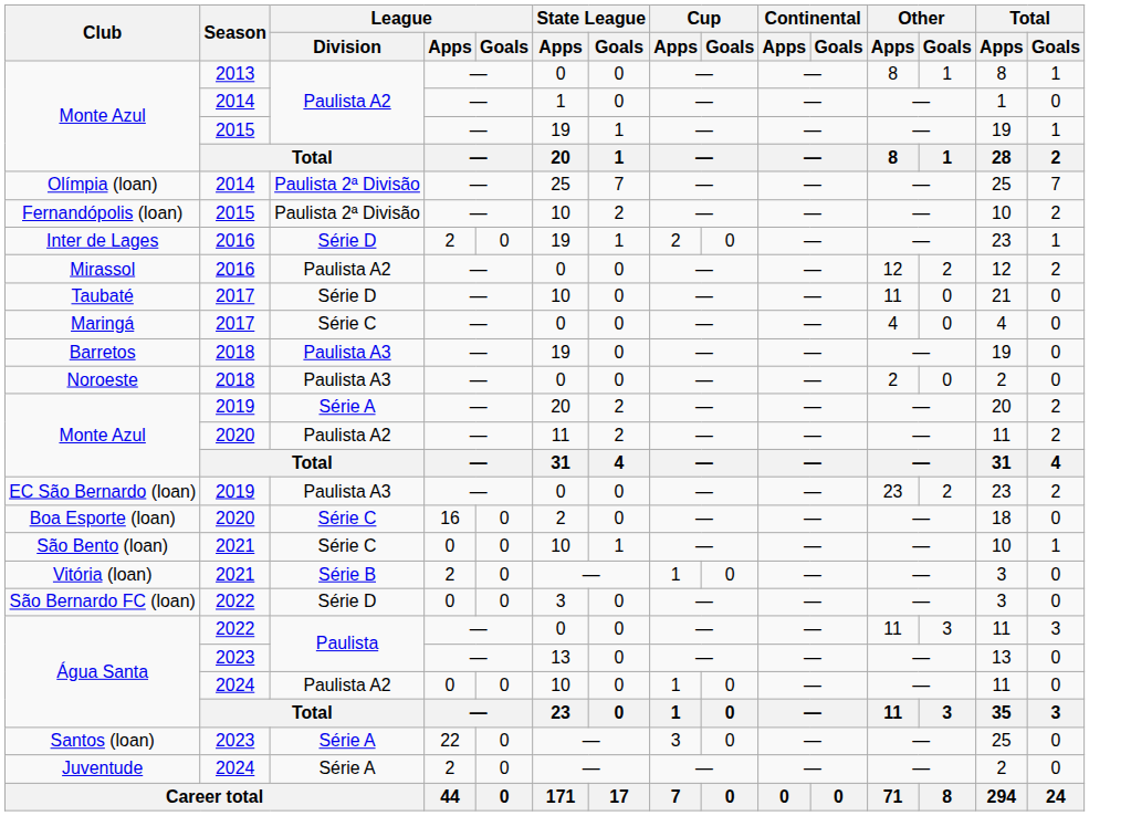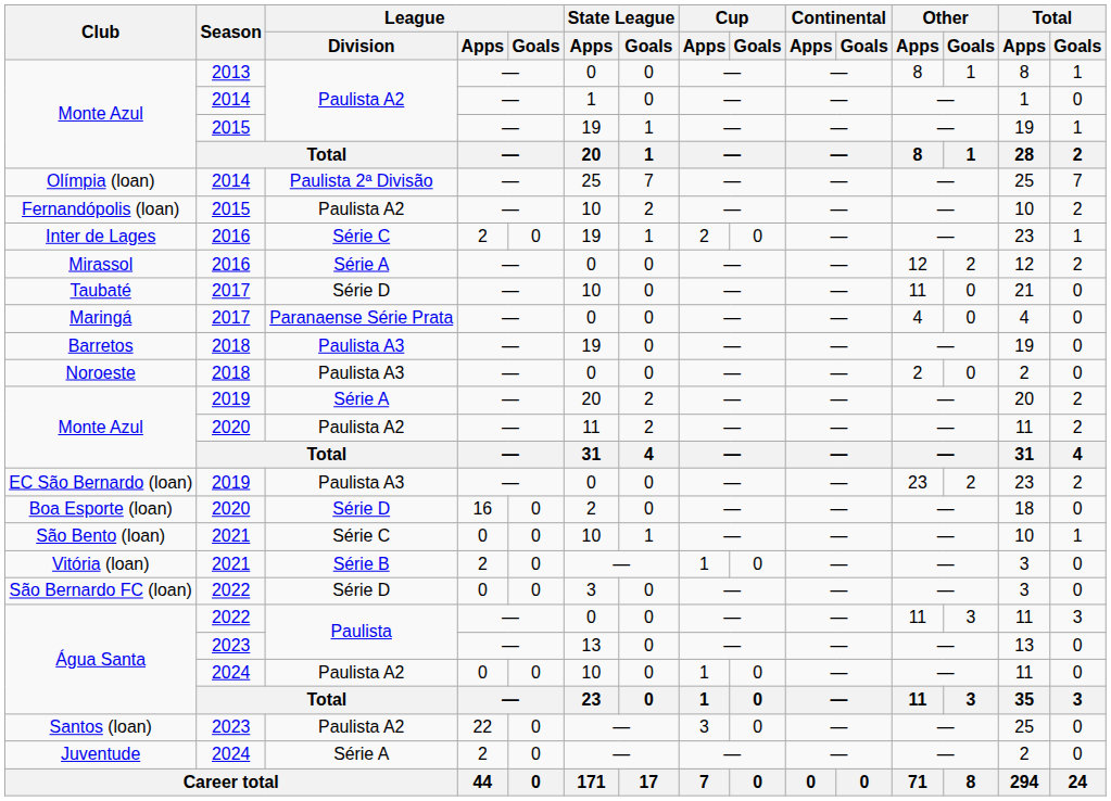 <table class="wikitable" style="text-align: center;">
 <tr>
 <th rowspan="2">Club</th>
 <th rowspan="2">Season</th>
 <th colspan="3">League</th>
 <th colspan="2">State League</th>
 <th colspan="2">Cup</th>
 <th colspan="2">Continental</th>
 <th colspan="2">Other</th>
 <th colspan="2">Total</th>
 </tr>
 <tr>
 <th>Division</th>
 <th>Apps</th>
 <th>Goals</th>
 <th>Apps</th>
 <th>Goals</th>
 <th>Apps</th>
 <th>Goals</th>
 <th>Apps</th>
 <th>Goals</th>
 <th>Apps</th>
 <th>Goals</th>
 <th>Apps</th>
 <th>Goals</th>
 </tr>
 <tr>
 <td rowspan="4" valign="center"><a href='#'>Monte Azul</a></td>
 <td><a href='#'>2013</a></td>
 <td rowspan="3"><a href='#'>Paulista A2</a></td>
 <td colspan="2">—</td>
 <td>0</td>
 <td>0</td>
 <td colspan="2">—</td>
 <td colspan="2">—</td>
 <td>8</td>
 <td>1</td>
 <td>8</td>
 <td>1</td>
 </tr>
 <tr>
 <td><a href='#'>2014</a></td>
 <td colspan="2">—</td>
 <td>1</td>
 <td>0</td>
 <td colspan="2">—</td>
 <td colspan="2">—</td>
 <td colspan="2">—</td>
 <td>1</td>
 <td>0</td>
 </tr>
 <tr>
 <td><a href='#'>2015</a></td>
 <td colspan="2">—</td>
 <td>19</td>
 <td>1</td>
 <td colspan="2">—</td>
 <td colspan="2">—</td>
 <td colspan="2">—</td>
 <td>19</td>
 <td>1</td>
 </tr>
 <tr>
 <th colspan="2">Total</th>
 <th colspan="2">—</th>
 <th>20</th>
 <th>1</th>
 <th colspan="2">—</th>
 <th colspan="2">—</th>
 <th>8</th>
 <th>1</th>
 <th>28</th>
 <th>2</th>
 </tr>
 <tr>
 <td valign="center"><a href='#'>Olímpia</a> (loan)</td>
 <td><a href='#'>2014</a></td>
 <td><a href='#'>Paulista 2ª Divisão</a></td>
 <td colspan="2">—</td>
 <td>25</td>
 <td>7</td>
 <td colspan="2">—</td>
 <td colspan="2">—</td>
 <td colspan="2">—</td>
 <td>25</td>
 <td>7</td>
 </tr>
 <tr>
 <td valign="center"><a href='#'>Fernandópolis</a> (loan)</td>
 <td><a href='#'>2015</a></td>
-<td>Paulista 2ª Divisão</td>
+<td>Paulista A2</td>
 <td colspan="2">—</td>
 <td>10</td>
 <td>2</td>
 <td colspan="2">—</td>
 <td colspan="2">—</td>
 <td colspan="2">—</td>
 <td>10</td>
 <td>2</td>
 </tr>
 <tr>
 <td valign="center"><a href='#'>Inter de Lages</a></td>
 <td><a href='#'>2016</a></td>
-<td><a href='#'>Série D</a></td>
+<td><a href='#'>Série C</a></td>
 <td>2</td>
 <td>0</td>
 <td>19</td>
 <td>1</td>
 <td>2</td>
 <td>0</td>
 <td colspan="2">—</td>
 <td colspan="2">—</td>
 <td>23</td>
 <td>1</td>
 </tr>
 <tr>
 <td valign="center"><a href='#'>Mirassol</a></td>
 <td><a href='#'>2016</a></td>
-<td>Paulista A2</td>
+<td><a href='#'>Série A</a></td>
 <td colspan="2">—</td>
 <td>0</td>
 <td>0</td>
 <td colspan="2">—</td>
 <td colspan="2">—</td>
 <td>12</td>
 <td>2</td>
 <td>12</td>
 <td>2</td>
 </tr>
 <tr>
 <td valign="center"><a href='#'>Taubaté</a></td>
 <td><a href='#'>2017</a></td>
 <td>Série D</td>
 <td colspan="2">—</td>
 <td>10</td>
 <td>0</td>
 <td colspan="2">—</td>
 <td colspan="2">—</td>
 <td>11</td>
 <td>0</td>
 <td>21</td>
 <td>0</td>
 </tr>
 <tr>
 <td valign="center"><a href='#'>Maringá</a></td>
 <td><a href='#'>2017</a></td>
-<td>Série C</td>
+<td><a href='#'>Paranaense Série Prata</a></td>
 <td colspan="2">—</td>
 <td>0</td>
 <td>0</td>
 <td colspan="2">—</td>
 <td colspan="2">—</td>
 <td>4</td>
 <td>0</td>
 <td>4</td>
 <td>0</td>
 </tr>
 <tr>
 <td valign="center"><a href='#'>Barretos</a></td>
 <td><a href='#'>2018</a></td>
 <td><a href='#'>Paulista A3</a></td>
 <td colspan="2">—</td>
 <td>19</td>
 <td>0</td>
 <td colspan="2">—</td>
 <td colspan="2">—</td>
 <td colspan="2">—</td>
 <td>19</td>
 <td>0</td>
 </tr>
 <tr>
 <td valign="center"><a href='#'>Noroeste</a></td>
 <td><a href='#'>2018</a></td>
 <td>Paulista A3</td>
 <td colspan="2">—</td>
 <td>0</td>
 <td>0</td>
 <td colspan="2">—</td>
 <td colspan="2">—</td>
 <td>2</td>
 <td>0</td>
 <td>2</td>
 <td>0</td>
 </tr>
 <tr>
 <td rowspan="3" valign="center"><a href='#'>Monte Azul</a></td>
 <td><a href='#'>2019</a></td>
 <td><a href='#'>Série A</a></td>
 <td colspan="2">—</td>
 <td>20</td>
 <td>2</td>
 <td colspan="2">—</td>
 <td colspan="2">—</td>
 <td colspan="2">—</td>
 <td>20</td>
 <td>2</td>
 </tr>
 <tr>
 <td><a href='#'>2020</a></td>
 <td>Paulista A2</td>
 <td colspan="2">—</td>
 <td>11</td>
 <td>2</td>
 <td colspan="2">—</td>
 <td colspan="2">—</td>
 <td colspan="2">—</td>
 <td>11</td>
 <td>2</td>
 </tr>
 <tr>
 <th colspan="2">Total</th>
 <th colspan="2">—</th>
 <th>31</th>
 <th>4</th>
 <th colspan="2">—</th>
 <th colspan="2">—</th>
 <th colspan="2">—</th>
 <th>31</th>
 <th>4</th>
 </tr>
 <tr>
 <td valign="center"><a href='#'>EC São Bernardo</a> (loan)</td>
 <td><a href='#'>2019</a></td>
 <td>Paulista A3</td>
 <td colspan="2">—</td>
 <td>0</td>
 <td>0</td>
 <td colspan="2">—</td>
 <td colspan="2">—</td>
 <td>23</td>
 <td>2</td>
 <td>23</td>
 <td>2</td>
 </tr>
 <tr>
 <td valign="center"><a href='#'>Boa Esporte</a> (loan)</td>
 <td><a href='#'>2020</a></td>
-<td><a href='#'>Série C</a></td>
+<td><a href='#'>Série D</a></td>
 <td>16</td>
 <td>0</td>
 <td>2</td>
 <td>0</td>
 <td colspan="2">—</td>
 <td colspan="2">—</td>
 <td colspan="2">—</td>
 <td>18</td>
 <td>0</td>
 </tr>
 <tr>
 <td valign="center"><a href='#'>São Bento</a> (loan)</td>
 <td><a href='#'>2021</a></td>
 <td>Série C</td>
 <td>0</td>
 <td>0</td>
 <td>10</td>
 <td>1</td>
 <td colspan="2">—</td>
 <td colspan="2">—</td>
 <td colspan="2">—</td>
 <td>10</td>
 <td>1</td>
 </tr>
 <tr>
 <td valign="center"><a href='#'>Vitória</a> (loan)</td>
 <td><a href='#'>2021</a></td>
 <td><a href='#'>Série B</a></td>
 <td>2</td>
 <td>0</td>
 <td colspan="2">—</td>
 <td>1</td>
 <td>0</td>
 <td colspan="2">—</td>
 <td colspan="2">—</td>
 <td>3</td>
 <td>0</td>
 </tr>
 <tr>
 <td valign="center"><a href='#'>São Bernardo FC</a> (loan)</td>
 <td><a href='#'>2022</a></td>
 <td>Série D</td>
 <td>0</td>
 <td>0</td>
 <td>3</td>
 <td>0</td>
 <td colspan="2">—</td>
 <td colspan="2">—</td>
 <td colspan="2">—</td>
 <td>3</td>
 <td>0</td>
 </tr>
 <tr>
 <td rowspan="4" valign="center"><a href='#'>Água Santa</a></td>
 <td><a href='#'>2022</a></td>
 <td rowspan="2"><a href='#'>Paulista</a></td>
 <td colspan="2">—</td>
 <td>0</td>
 <td>0</td>
 <td colspan="2">—</td>
 <td colspan="2">—</td>
 <td>11</td>
 <td>3</td>
 <td>11</td>
 <td>3</td>
 </tr>
 <tr>
 <td><a href='#'>2023</a></td>
 <td colspan="2">—</td>
 <td>13</td>
 <td>0</td>
 <td colspan="2">—</td>
 <td colspan="2">—</td>
 <td colspan="2">—</td>
 <td>13</td>
 <td>0</td>
 </tr>
 <tr>
 <td><a href='#'>2024</a></td>
 <td>Paulista A2</td>
 <td>0</td>
 <td>0</td>
 <td>10</td>
 <td>0</td>
 <td>1</td>
 <td>0</td>
 <td colspan="2">—</td>
 <td colspan="2">—</td>
 <td>11</td>
 <td>0</td>
 </tr>
 <tr>
 <th colspan="2">Total</th>
 <th colspan="2">—</th>
 <th>23</th>
 <th>0</th>
 <th>1</th>
 <th>0</th>
 <th colspan="2">—</th>
 <th>11</th>
 <th>3</th>
 <th>35</th>
 <th>3</th>
 </tr>
 <tr>
 <td valign="center"><a href='#'>Santos</a> (loan)</td>
 <td><a href='#'>2023</a></td>
-<td><a href='#'>Série A</a></td>
+<td>Paulista A2</td>
 <td>22</td>
 <td>0</td>
 <td colspan="2">—</td>
 <td>3</td>
 <td>0</td>
 <td colspan="2">—</td>
 <td colspan="2">—</td>
 <td>25</td>
 <td>0</td>
 </tr>
 <tr>
 <td valign="center"><a href='#'>Juventude</a></td>
 <td><a href='#'>2024</a></td>
 <td>Série A</td>
 <td>2</td>
 <td>0</td>
 <td colspan="2">—</td>
 <td colspan="2">—</td>
 <td colspan="2">—</td>
 <td colspan="2">—</td>
 <td>2</td>
 <td>0</td>
 </tr>
 <tr>
 <th colspan="3"><strong>Career total</strong></th>
 <th>44</th>
 <th>0</th>
 <th>171</th>
 <th>17</th>
 <th>7</th>
 <th>0</th>
 <th>0</th>
 <th>0</th>
 <th>71</th>
 <th>8</th>
 <th>294</th>
 <th>24</th>
 </tr>
 </table>
